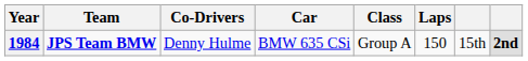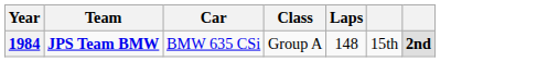 <table class="wikitable" style="font-size:90%">
 <tr>
 <th>Year</th>
 <th>Team</th>
-<th>Co-Drivers</th>
 <th>Car</th>
 <th>Class</th>
 <th>Laps</th>
 <th></th>
 <th></th>
 </tr>
 <tr align="center">
 <th><a href='#'>1984</a></th>
 <td align="left"><strong> <a href='#'>JPS Team BMW</a></strong></td>
-<td align="left"> <a href='#'>Denny Hulme</a></td>
 <td align="left"><a href='#'>BMW 635 CSi</a></td>
 <td>Group A</td>
-<td>150</td>
+<td>148</td>
 <td>15th</td>
 <td style="background:#dfdfdf;"><strong>2nd</strong></td>
 </tr>
 </table>
